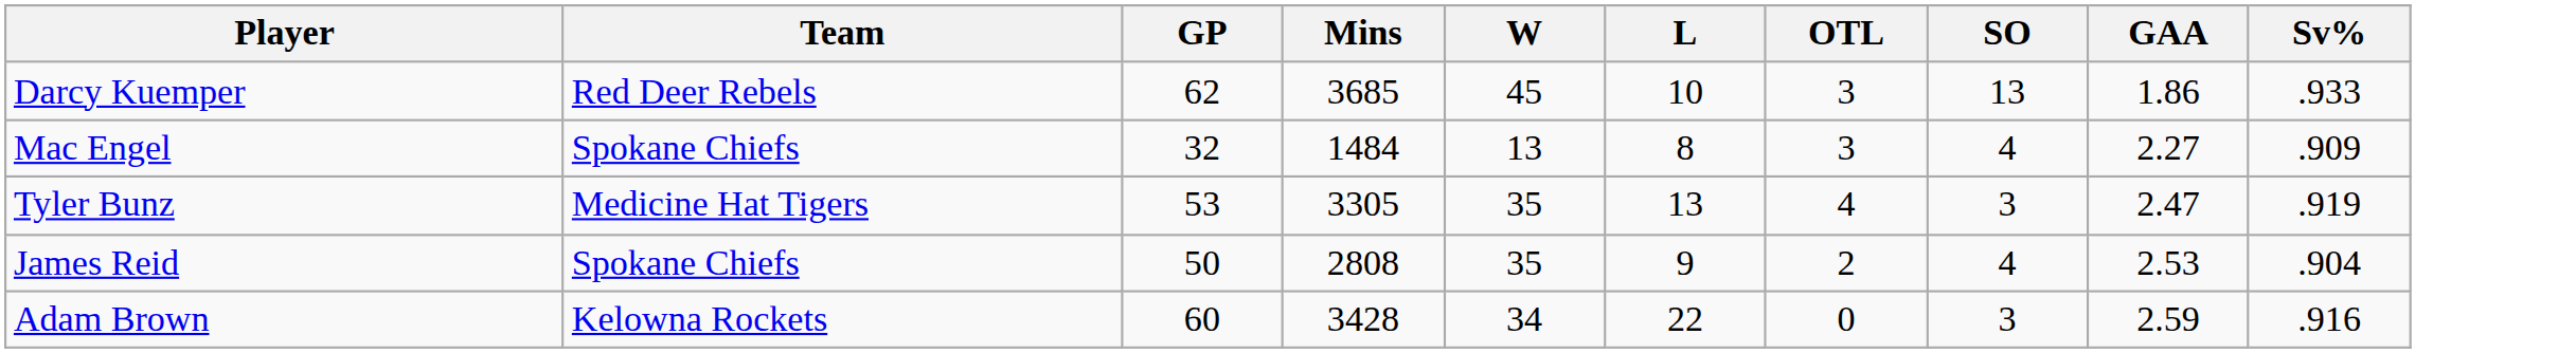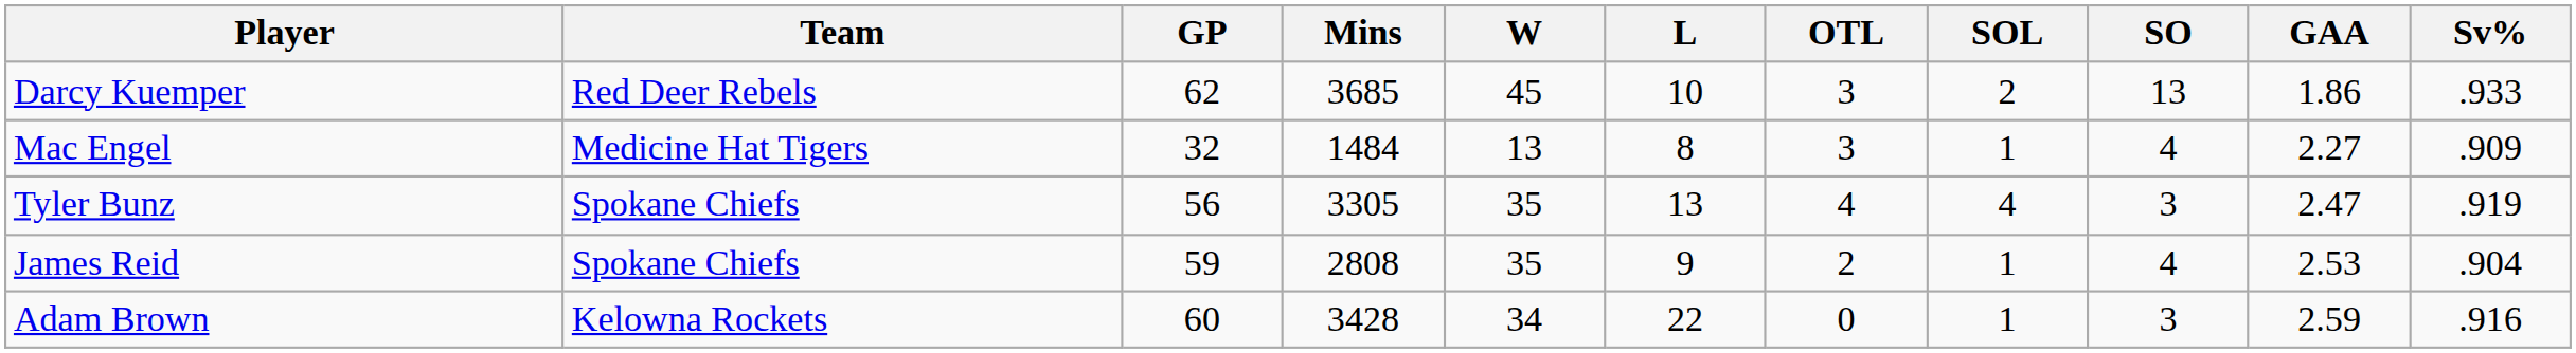 <table class="wikitable sortable" style="text-align: center">
 <tr>
 <td class="unsortable"  style="background:#f2f2f2; text-align:center; width:15em;"><strong>Player</strong></td>
 <th style="width: 15em">Team</th>
 <th style="width: 4em">GP</th>
 <th style="width: 4em">Mins</th>
 <th style="width: 4em">W</th>
 <th style="width: 4em">L</th>
 <th style="width: 4em">OTL</th>
+<th style="width: 4em">SOL</th>
 <th style="width: 4em">SO</th>
 <th style="width: 4em">GAA</th>
 <th style="width: 4em">Sv%</th>
 </tr>
 <tr>
 <td align=left><a href='#'>Darcy Kuemper</a></td>
 <td align=left><a href='#'>Red Deer Rebels</a></td>
 <td>62</td>
 <td>3685</td>
 <td>45</td>
 <td>10</td>
 <td>3</td>
+<td>2</td>
 <td>13</td>
 <td>1.86</td>
 <td>.933</td>
 </tr>
 <tr>
 <td align=left><a href='#'>Mac Engel</a></td>
-<td align=left><a href='#'>Spokane Chiefs</a></td>
+<td align=left><a href='#'>Medicine Hat Tigers</a></td>
 <td>32</td>
 <td>1484</td>
 <td>13</td>
 <td>8</td>
 <td>3</td>
+<td>1</td>
 <td>4</td>
 <td>2.27</td>
 <td>.909</td>
 </tr>
 <tr>
 <td align=left><a href='#'>Tyler Bunz</a></td>
-<td align=left><a href='#'>Medicine Hat Tigers</a></td>
-<td>53</td>
+<td align=left><a href='#'>Spokane Chiefs</a></td>
+<td>56</td>
 <td>3305</td>
 <td>35</td>
 <td>13</td>
+<td>4</td>
 <td>4</td>
 <td>3</td>
 <td>2.47</td>
 <td>.919</td>
 </tr>
 <tr>
 <td align=left><a href='#'>James Reid</a></td>
 <td align=left><a href='#'>Spokane Chiefs</a></td>
-<td>50</td>
+<td>59</td>
 <td>2808</td>
 <td>35</td>
 <td>9</td>
 <td>2</td>
+<td>1</td>
 <td>4</td>
 <td>2.53</td>
 <td>.904</td>
 </tr>
 <tr>
 <td align=left><a href='#'>Adam Brown</a></td>
 <td align=left><a href='#'>Kelowna Rockets</a></td>
 <td>60</td>
 <td>3428</td>
 <td>34</td>
 <td>22</td>
 <td>0</td>
+<td>1</td>
 <td>3</td>
 <td>2.59</td>
 <td>.916</td>
 </tr>
 </table>
